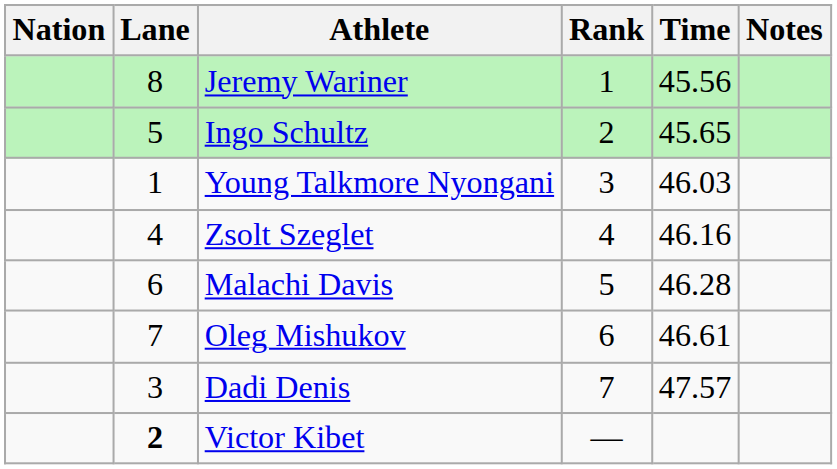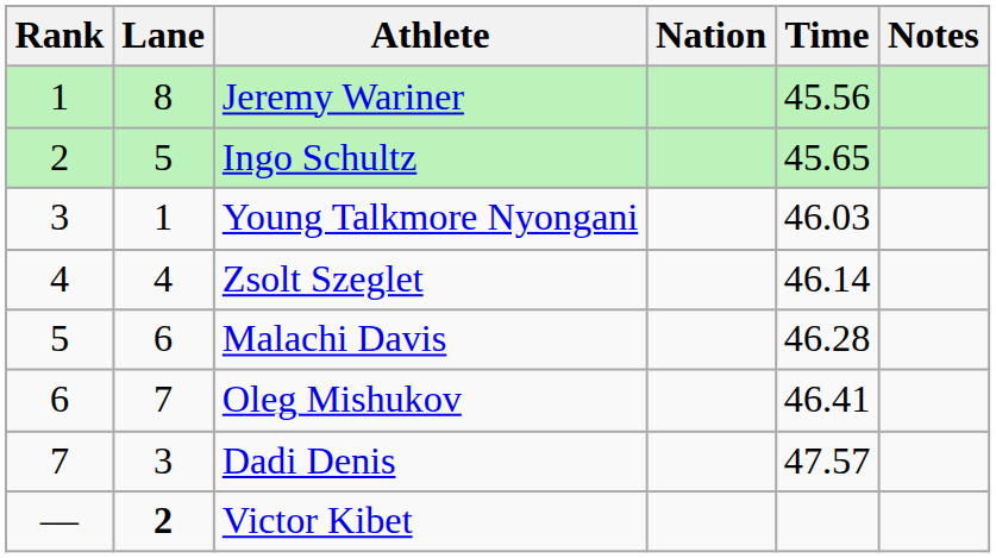 <table class="wikitable sortable" style="text-align:center">
 <tr>
-<th>Nation</th>
+<th>Rank</th>
 <th>Lane</th>
 <th>Athlete</th>
-<th>Rank</th>
+<th>Nation</th>
 <th>Time</th>
 <th>Notes</th>
 </tr>
 <tr bgcolor=bbf3bb>
-<td align=left></td>
+<td>1</td>
 <td>8</td>
 <td align=left><a href='#'>Jeremy Wariner</a></td>
-<td>1</td>
+<td align=left></td>
 <td>45.56</td>
 <td></td>
 </tr>
 <tr bgcolor=bbf3bb>
-<td align=left></td>
+<td>2</td>
 <td>5</td>
 <td align=left><a href='#'>Ingo Schultz</a></td>
-<td>2</td>
+<td align=left></td>
 <td>45.65</td>
 <td></td>
 </tr>
 <tr>
-<td align=left></td>
+<td>3</td>
 <td>1</td>
 <td align=left><a href='#'>Young Talkmore Nyongani</a></td>
-<td>3</td>
+<td align=left></td>
 <td>46.03</td>
 <td></td>
 </tr>
 <tr>
-<td align=left></td>
+<td>4</td>
 <td>4</td>
 <td align=left><a href='#'>Zsolt Szeglet</a></td>
-<td>4</td>
-<td>46.16</td>
+<td align=left></td>
+<td>46.14</td>
 <td></td>
 </tr>
 <tr>
-<td align=left></td>
+<td>5</td>
 <td>6</td>
 <td align=left><a href='#'>Malachi Davis</a></td>
-<td>5</td>
+<td align=left></td>
 <td>46.28</td>
 <td></td>
 </tr>
 <tr>
-<td align=left></td>
+<td>6</td>
 <td>7</td>
 <td align=left><a href='#'>Oleg Mishukov</a></td>
-<td>6</td>
-<td>46.61</td>
+<td align=left></td>
+<td>46.41</td>
 <td></td>
 </tr>
 <tr>
-<td align=left></td>
+<td>7</td>
 <td>3</td>
 <td align=left><a href='#'>Dadi Denis</a></td>
-<td>7</td>
+<td align=left></td>
 <td>47.57</td>
 <td></td>
 </tr>
 <tr>
-<td align=left></td>
+<td data-sort-value=8>—</td>
 <td><strong>2</strong></td>
 <td align=left><a href='#'>Victor Kibet</a></td>
-<td data-sort-value=8>—</td>
+<td align=left></td>
 <td></td>
 <td></td>
 </tr>
 </table>
